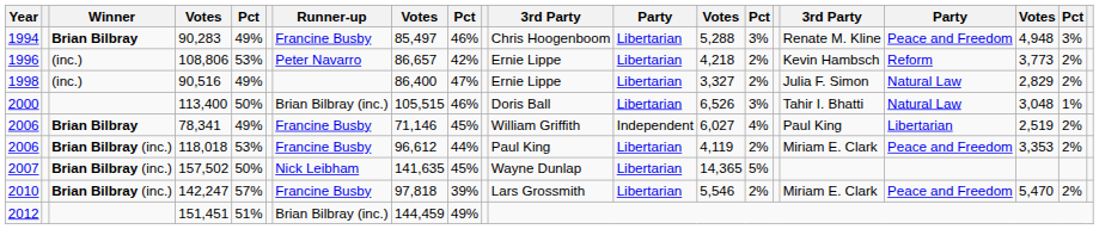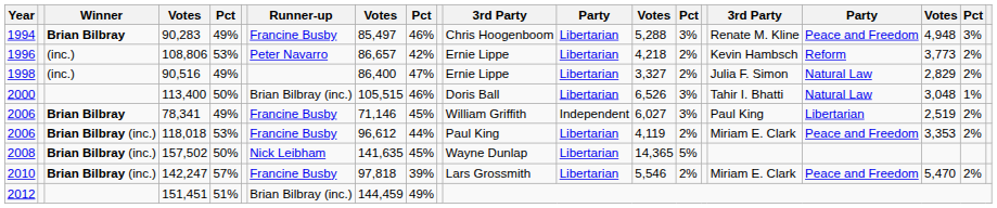 <table class="wikitable" style="margin:0.5em ; font-size:95%">
 <tr>
 <th>Year</th>
 <th></th>
 <th>Winner</th>
 <th>Votes</th>
 <th>Pct</th>
 <th></th>
 <th>Runner-up</th>
 <th>Votes</th>
 <th>Pct</th>
 <th></th>
 <th>3rd Party</th>
 <th>Party</th>
 <th>Votes</th>
 <th>Pct</th>
 <th></th>
 <th>3rd Party</th>
 <th>Party</th>
 <th>Votes</th>
 <th>Pct</th>
 <th></th>
 </tr>
 <tr>
 <td><a href='#'>1994</a></td>
 <td></td>
 <td><strong>Brian Bilbray</strong></td>
 <td>90,283</td>
 <td>49%</td>
 <td></td>
 <td><a href='#'>Francine Busby</a></td>
 <td>85,497</td>
 <td>46%</td>
 <td></td>
 <td>Chris Hoogenboom</td>
 <td><a href='#'>Libertarian</a></td>
 <td>5,288</td>
 <td>3%</td>
 <td></td>
 <td>Renate M. Kline</td>
 <td><a href='#'>Peace and Freedom</a></td>
 <td>4,948</td>
 <td>3%</td>
 <td></td>
 </tr>
 <tr>
 <td><a href='#'>1996</a></td>
 <td></td>
 <td> (inc.)</td>
 <td>108,806</td>
 <td>53%</td>
 <td></td>
 <td><a href='#'>Peter Navarro</a></td>
 <td>86,657</td>
 <td>42%</td>
 <td></td>
 <td>Ernie Lippe</td>
 <td><a href='#'>Libertarian</a></td>
 <td>4,218</td>
 <td>2%</td>
 <td></td>
 <td>Kevin Hambsch</td>
 <td><a href='#'>Reform</a></td>
 <td>3,773</td>
 <td>2%</td>
 <td></td>
 </tr>
 <tr>
 <td><a href='#'>1998</a></td>
 <td></td>
 <td> (inc.)</td>
 <td>90,516</td>
 <td>49%</td>
 <td></td>
 <td></td>
 <td>86,400</td>
 <td>47%</td>
 <td></td>
 <td>Ernie Lippe</td>
 <td><a href='#'>Libertarian</a></td>
 <td>3,327</td>
 <td>2%</td>
 <td></td>
 <td>Julia F. Simon</td>
 <td><a href='#'>Natural Law</a></td>
 <td>2,829</td>
 <td>2%</td>
 <td></td>
 </tr>
 <tr>
 <td><a href='#'>2000</a></td>
 <td></td>
 <td><strong></strong></td>
 <td>113,400</td>
 <td>50%</td>
 <td></td>
 <td>Brian Bilbray (inc.)</td>
 <td>105,515</td>
 <td>46%</td>
 <td></td>
 <td>Doris Ball</td>
 <td><a href='#'>Libertarian</a></td>
 <td>6,526</td>
 <td>3%</td>
 <td></td>
 <td>Tahir I. Bhatti</td>
 <td><a href='#'>Natural Law</a></td>
 <td>3,048</td>
 <td>1%</td>
 <td></td>
 </tr>
 <tr>
 <td><a href='#'>2006</a></td>
 <td></td>
 <td><strong>Brian Bilbray</strong></td>
 <td>78,341</td>
 <td>49%</td>
 <td></td>
 <td><a href='#'>Francine Busby</a></td>
 <td>71,146</td>
 <td>45%</td>
 <td></td>
 <td>William Griffith</td>
 <td>Independent</td>
 <td>6,027</td>
-<td>4%</td>
+<td>3%</td>
 <td></td>
 <td>Paul King</td>
 <td><a href='#'>Libertarian</a></td>
 <td>2,519</td>
 <td>2%</td>
 <td></td>
 </tr>
 <tr>
 <td><a href='#'>2006</a></td>
 <td></td>
 <td><strong>Brian Bilbray</strong> (inc.)</td>
 <td>118,018</td>
 <td>53%</td>
 <td></td>
 <td><a href='#'>Francine Busby</a></td>
 <td>96,612</td>
 <td>44%</td>
 <td></td>
 <td>Paul King</td>
 <td><a href='#'>Libertarian</a></td>
 <td>4,119</td>
 <td>2%</td>
 <td></td>
 <td>Miriam E. Clark</td>
 <td><a href='#'>Peace and Freedom</a></td>
 <td>3,353</td>
 <td>2%</td>
 <td></td>
 </tr>
 <tr>
-<td><a href='#'>2007</a></td>
+<td><a href='#'>2008</a></td>
 <td></td>
 <td><strong>Brian Bilbray</strong> (inc.)</td>
 <td>157,502</td>
 <td>50%</td>
 <td></td>
 <td><a href='#'>Nick Leibham</a></td>
 <td>141,635</td>
 <td>45%</td>
 <td></td>
 <td>Wayne Dunlap</td>
 <td><a href='#'>Libertarian</a></td>
 <td>14,365</td>
 <td>5%</td>
 <td></td>
 <td></td>
 <td></td>
 <td></td>
 <td></td>
 <td></td>
 </tr>
 <tr>
 <td><a href='#'>2010</a></td>
 <td></td>
 <td><strong>Brian Bilbray</strong> (inc.)</td>
 <td>142,247</td>
 <td>57%</td>
 <td></td>
 <td><a href='#'>Francine Busby</a></td>
 <td>97,818</td>
 <td>39%</td>
 <td></td>
 <td>Lars Grossmith</td>
 <td><a href='#'>Libertarian</a></td>
 <td>5,546</td>
 <td>2%</td>
 <td></td>
 <td>Miriam E. Clark</td>
 <td><a href='#'>Peace and Freedom</a></td>
 <td>5,470</td>
 <td>2%</td>
 <td></td>
 </tr>
 <tr>
 <td><a href='#'>2012</a></td>
 <td></td>
 <td><strong></strong></td>
 <td>151,451</td>
 <td>51%</td>
 <td></td>
 <td>Brian Bilbray (inc.)</td>
 <td>144,459</td>
 <td>49%</td>
 <td></td>
 </tr>
 </table>
